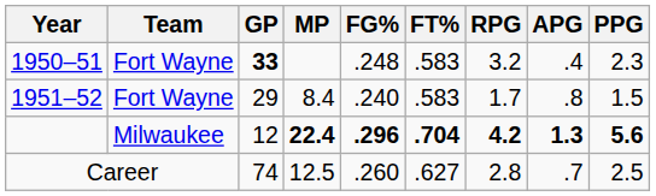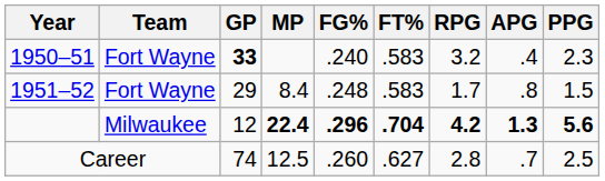 <table class="wikitable sortable" style="font-size:95%; text-align:right;">
 <tr>
 <th>Year</th>
 <th>Team</th>
 <th>GP</th>
 <th>MP</th>
 <th>FG%</th>
 <th>FT%</th>
 <th>RPG</th>
 <th>APG</th>
 <th>PPG</th>
 </tr>
 <tr>
 <td style="text-align:left;"><a href='#'>1950–51</a></td>
 <td style="text-align:left;"><a href='#'>Fort Wayne</a></td>
 <td><strong>33</strong></td>
 <td></td>
-<td>.248</td>
+<td>.240</td>
 <td>.583</td>
 <td>3.2</td>
 <td>.4</td>
 <td>2.3</td>
 </tr>
 <tr>
 <td style="text-align:left;"><a href='#'>1951–52</a></td>
 <td style="text-align:left;"><a href='#'>Fort Wayne</a></td>
 <td>29</td>
 <td>8.4</td>
-<td>.240</td>
+<td>.248</td>
 <td>.583</td>
 <td>1.7</td>
 <td>.8</td>
 <td>1.5</td>
 </tr>
 <tr>
 <td style="text-align:left;"></td>
 <td style="text-align:left;"><a href='#'>Milwaukee</a></td>
 <td>12</td>
 <td><strong>22.4</strong></td>
 <td><strong>.296</strong></td>
 <td><strong>.704</strong></td>
 <td><strong>4.2</strong></td>
 <td><strong>1.3</strong></td>
 <td><strong>5.6</strong></td>
 </tr>
 <tr>
 <td colspan="2" style="text-align:center;">Career</td>
 <td>74</td>
 <td>12.5</td>
 <td>.260</td>
 <td>.627</td>
 <td>2.8</td>
 <td>.7</td>
 <td>2.5</td>
 </tr>
 </table>
